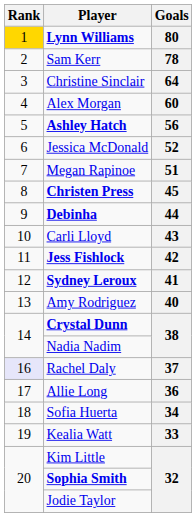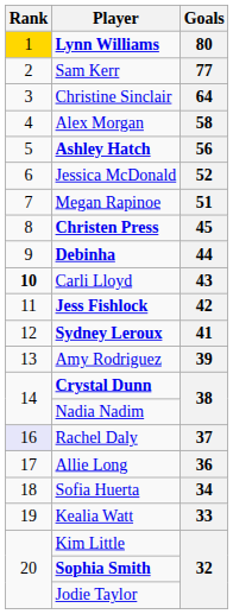 <table class="wikitable" style="text-align:center">
 <tr>
 <th scope=col>Rank</th>
 <th scope=col>Player</th>
 <th scope=col>Goals</th>
 </tr>
 <tr>
 <td style="background: gold;">1</td>
 <td style="text-align:left;"> <strong><a href='#'>Lynn Williams</a></strong></td>
 <th>80</th>
 </tr>
 <tr>
 <td>2</td>
 <td style="text-align:left;"> <a href='#'>Sam Kerr</a></td>
-<th>78</th>
+<th>77</th>
 </tr>
 <tr>
 <td>3</td>
 <td style="text-align:left;"> <a href='#'>Christine Sinclair</a></td>
 <th>64</th>
 </tr>
 <tr>
 <td>4</td>
 <td style="text-align:left;"> <a href='#'>Alex Morgan</a></td>
-<th>60</th>
+<th>58</th>
 </tr>
 <tr>
 <td>5</td>
 <td style="text-align:left;"> <strong><a href='#'>Ashley Hatch</a></strong></td>
 <th>56</th>
 </tr>
 <tr>
 <td>6</td>
 <td style="text-align:left;"> <a href='#'>Jessica McDonald</a></td>
 <th>52</th>
 </tr>
 <tr>
 <td>7</td>
 <td style="text-align:left;"> <a href='#'>Megan Rapinoe</a></td>
 <th>51</th>
 </tr>
 <tr>
 <td>8</td>
 <td style="text-align:left;"> <strong><a href='#'>Christen Press</a></strong></td>
 <th>45</th>
 </tr>
 <tr>
 <td>9</td>
 <td style="text-align:left;"> <strong><a href='#'>Debinha</a></strong></td>
 <th>44</th>
 </tr>
 <tr>
-<td>10</td>
+<td><strong>10</strong></td>
 <td style="text-align:left;"> <a href='#'>Carli Lloyd</a></td>
 <th>43</th>
 </tr>
 <tr>
 <td>11</td>
 <td style="text-align:left;"> <strong><a href='#'>Jess Fishlock</a></strong></td>
 <th>42</th>
 </tr>
 <tr>
 <td>12</td>
 <td style="text-align:left;"> <strong><a href='#'>Sydney Leroux</a></strong></td>
 <th>41</th>
 </tr>
 <tr>
 <td>13</td>
 <td style="text-align:left;"> <a href='#'>Amy Rodriguez</a></td>
-<th>40</th>
+<th>39</th>
 </tr>
 <tr>
 <td rowspan="2">14</td>
 <td style="text-align:left;"> <strong><a href='#'>Crystal Dunn</a></strong></td>
 <th rowspan="2">38</th>
 </tr>
 <tr>
 <td style="text-align:left;"> <a href='#'>Nadia Nadim</a></td>
 </tr>
 <tr>
 <td style="background: lavender;">16</td>
 <td style="text-align:left;"> <a href='#'>Rachel Daly</a></td>
 <th>37</th>
 </tr>
 <tr>
 <td>17</td>
 <td style="text-align:left;"> <a href='#'>Allie Long</a></td>
 <th>36</th>
 </tr>
 <tr>
 <td>18</td>
 <td style="text-align:left;"> <a href='#'>Sofia Huerta</a></td>
 <th>34</th>
 </tr>
 <tr>
 <td>19</td>
 <td style="text-align:left;"> <a href='#'>Kealia Watt</a></td>
 <th>33</th>
 </tr>
 <tr>
 <td rowspan="3">20</td>
 <td style="text-align:left;"> <a href='#'>Kim Little</a></td>
 <th rowspan="3">32</th>
 </tr>
 <tr>
 <td style="text-align:left;"> <strong><a href='#'>Sophia Smith</a></strong></td>
 </tr>
 <tr>
 <td style="text-align:left;"> <a href='#'>Jodie Taylor</a></td>
 </tr>
 </table>
